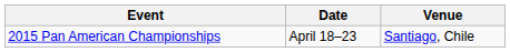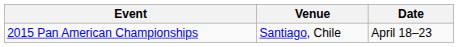 <table class="wikitable" width=600>
 <tr>
 <th>Event</th>
+<th>Venue</th>
 <th>Date</th>
-<th>Venue</th>
 </tr>
 <tr>
 <td><a href='#'>2015 Pan American Championships</a></td>
+<td> <a href='#'>Santiago</a>, Chile</td>
 <td>April 18–23</td>
-<td> <a href='#'>Santiago</a>, Chile</td>
 </tr>
 </table>
